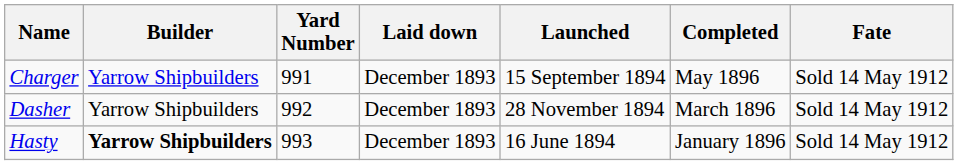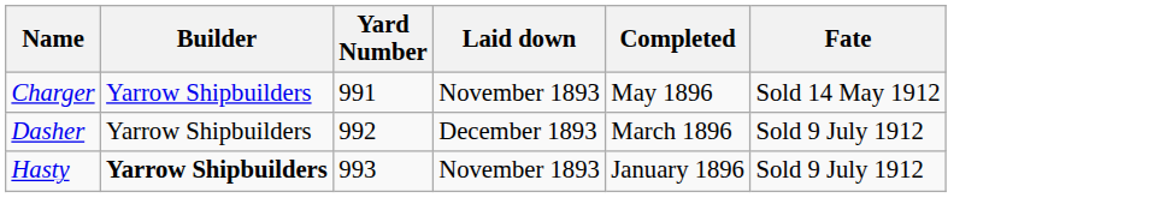 <table class="wikitable">
 <tr>
 <th>Name</th>
 <th>Builder</th>
 <th>Yard <br>Number</th>
 <th>Laid down</th>
-<th>Launched</th>
 <th>Completed</th>
 <th>Fate</th>
 </tr>
 <tr>
 <td><a href='#'><em>Charger</em></a></td>
 <td><a href='#'>Yarrow Shipbuilders</a></td>
 <td>991</td>
-<td>December 1893</td>
-<td>15 September 1894</td>
+<td>November 1893</td>
 <td>May 1896</td>
 <td>Sold 14 May 1912</td>
 </tr>
 <tr>
 <td><a href='#'><em>Dasher</em></a></td>
 <td>Yarrow Shipbuilders</td>
 <td>992</td>
 <td>December 1893</td>
-<td>28 November 1894</td>
 <td>March 1896</td>
-<td>Sold 14 May 1912</td>
+<td>Sold 9 July 1912</td>
 </tr>
 <tr>
 <td><a href='#'><em>Hasty</em></a></td>
 <td><strong>Yarrow Shipbuilders</strong></td>
 <td>993</td>
-<td>December 1893</td>
-<td>16 June 1894</td>
+<td>November 1893</td>
 <td>January 1896</td>
-<td>Sold 14 May 1912</td>
+<td>Sold 9 July 1912</td>
 </tr>
 </table>
